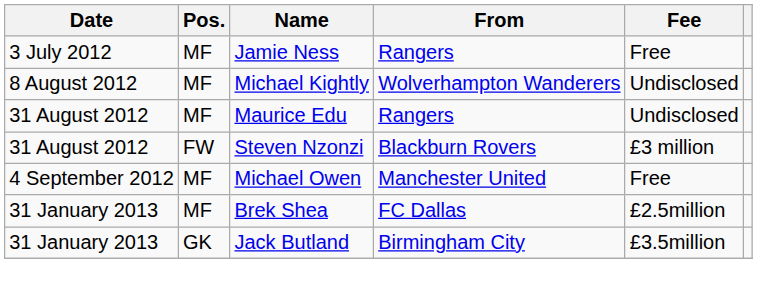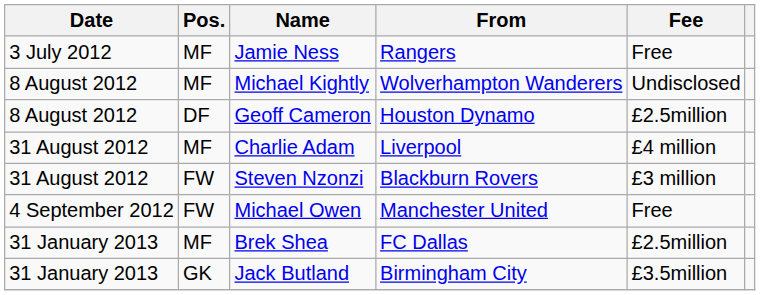 <table class="wikitable">
 <tr>
 <th>Date</th>
 <th>Pos.</th>
 <th>Name</th>
 <th>From</th>
 <th>Fee</th>
 <th></th>
 </tr>
 <tr>
 <td>3 July 2012</td>
 <td>MF</td>
 <td> <a href='#'>Jamie Ness</a></td>
 <td> <a href='#'>Rangers</a></td>
 <td>Free</td>
 <td></td>
 </tr>
 <tr>
 <td>8 August 2012</td>
 <td>MF</td>
 <td> <a href='#'>Michael Kightly</a></td>
 <td> <a href='#'>Wolverhampton Wanderers</a></td>
 <td>Undisclosed</td>
 <td></td>
 </tr>
 <tr>
+<td>8 August 2012</td>
+<td>DF</td>
+<td> <a href='#'>Geoff Cameron</a></td>
+<td> <a href='#'>Houston Dynamo</a></td>
+<td>£2.5million</td>
+<td></td>
+</tr>
+<tr>
 <td>31 August 2012</td>
 <td>MF</td>
-<td> <a href='#'>Maurice Edu</a></td>
-<td> <a href='#'>Rangers</a></td>
-<td>Undisclosed</td>
+<td> <a href='#'>Charlie Adam</a></td>
+<td> <a href='#'>Liverpool</a></td>
+<td>£4 million</td>
 <td></td>
 </tr>
 <tr>
 <td>31 August 2012</td>
 <td>FW</td>
 <td> <a href='#'>Steven Nzonzi</a></td>
 <td> <a href='#'>Blackburn Rovers</a></td>
 <td>£3 million</td>
 <td></td>
 </tr>
 <tr>
 <td>4 September 2012</td>
-<td>MF</td>
+<td>FW</td>
 <td> <a href='#'>Michael Owen</a></td>
 <td> <a href='#'>Manchester United</a></td>
 <td>Free</td>
 <td></td>
 </tr>
 <tr>
 <td>31 January 2013</td>
 <td>MF</td>
 <td> <a href='#'>Brek Shea</a></td>
 <td> <a href='#'>FC Dallas</a></td>
 <td>£2.5million</td>
 <td></td>
 </tr>
 <tr>
 <td>31 January 2013</td>
 <td>GK</td>
 <td> <a href='#'>Jack Butland</a></td>
 <td> <a href='#'>Birmingham City</a></td>
 <td>£3.5million</td>
 <td></td>
 </tr>
 <tr>
 </tr>
 </table>
